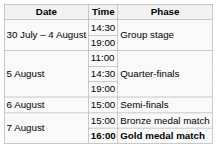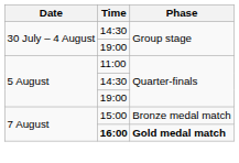 <table class="wikitable" border="1">
 <tr>
 <th>Date</th>
 <th>Time</th>
 <th>Phase</th>
 </tr>
 <tr>
 <td rowspan=2>30 July – 4 August</td>
 <td>14:30</td>
 <td rowspan=2>Group stage</td>
 </tr>
 <tr>
 <td>19:00</td>
 </tr>
 <tr>
 <td rowspan=3>5 August</td>
 <td>11:00</td>
 <td rowspan=3>Quarter-finals</td>
 </tr>
 <tr>
 <td>14:30</td>
 </tr>
 <tr>
 <td>19:00</td>
 </tr>
 <tr>
-<td>6 August</td>
-<td>15:00</td>
-<td>Semi-finals</td>
-</tr>
-<tr>
 <td rowspan=2>7 August</td>
 <td>15:00</td>
 <td>Bronze medal match</td>
 </tr>
 <tr>
 <td><strong>16:00</strong></td>
 <td><strong>Gold medal match</strong></td>
 </tr>
 </table>
